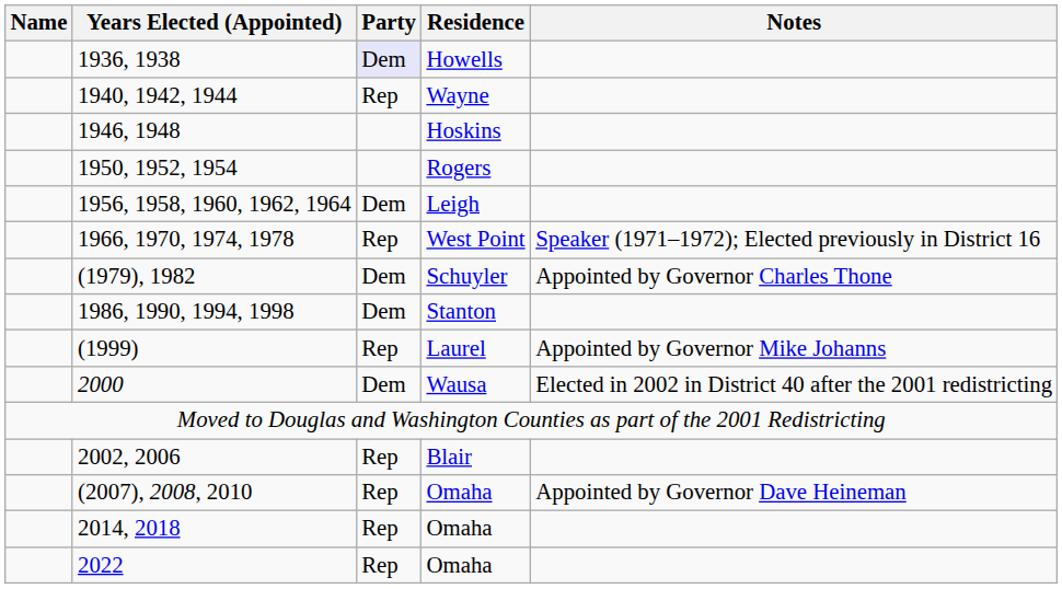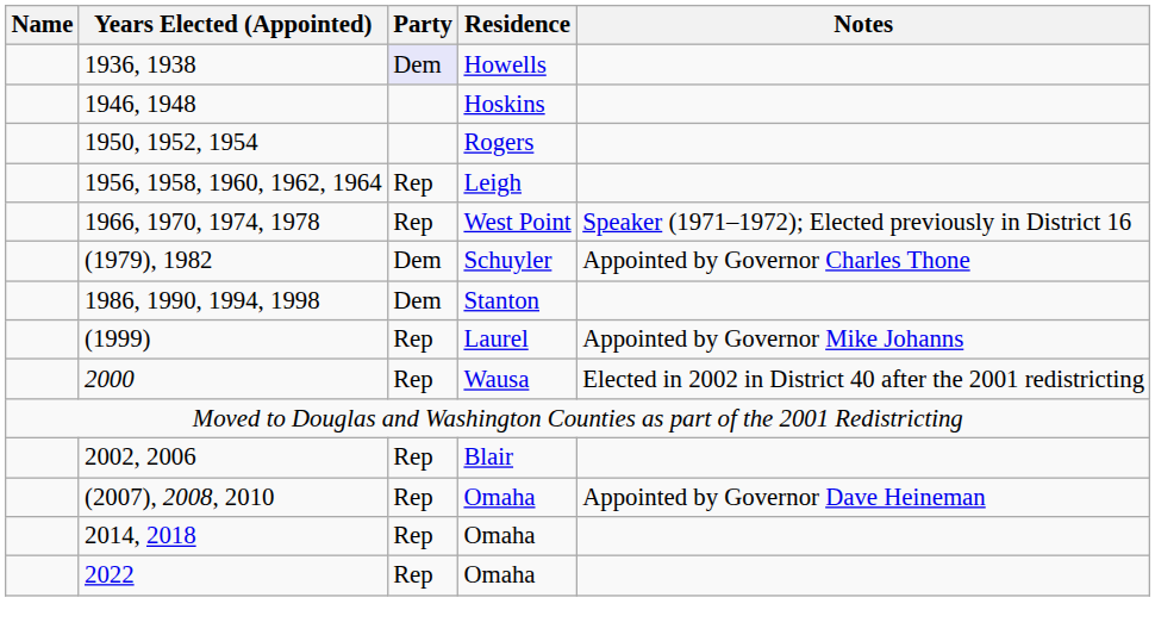 <table class="wikitable sortable">
 <tr>
 <th>Name</th>
 <th>Years Elected (Appointed)</th>
 <th>Party</th>
 <th>Residence</th>
 <th>Notes</th>
 </tr>
 <tr>
 <td></td>
 <td>1936, 1938</td>
 <td style="background: lavender;">Dem</td>
 <td><a href='#'>Howells</a></td>
-<td></td>
-</tr>
-<tr>
-<td></td>
-<td>1940, 1942, 1944</td>
-<td>Rep</td>
-<td><a href='#'>Wayne</a></td>
 <td></td>
 </tr>
 <tr>
 <td></td>
 <td>1946, 1948</td>
 <td></td>
 <td><a href='#'>Hoskins</a></td>
 <td></td>
 </tr>
 <tr>
 <td></td>
 <td>1950, 1952, 1954</td>
 <td></td>
 <td><a href='#'>Rogers</a></td>
 <td></td>
 </tr>
 <tr>
 <td></td>
 <td>1956, 1958, 1960, 1962, 1964</td>
-<td>Dem</td>
+<td>Rep</td>
 <td><a href='#'>Leigh</a></td>
 <td></td>
 </tr>
 <tr>
 <td></td>
 <td>1966, 1970, 1974, 1978</td>
 <td>Rep</td>
 <td><a href='#'>West Point</a></td>
 <td><a href='#'>Speaker</a> (1971–1972); Elected previously in District 16</td>
 </tr>
 <tr>
 <td></td>
 <td>(1979), 1982</td>
 <td>Dem</td>
 <td><a href='#'>Schuyler</a></td>
 <td>Appointed by Governor <a href='#'>Charles Thone</a></td>
 </tr>
 <tr>
 <td></td>
 <td>1986, 1990, 1994, 1998</td>
 <td>Dem</td>
 <td><a href='#'>Stanton</a></td>
 <td></td>
 </tr>
 <tr>
 <td></td>
 <td>(1999)</td>
 <td>Rep</td>
 <td><a href='#'>Laurel</a></td>
 <td>Appointed by Governor <a href='#'>Mike Johanns</a></td>
 </tr>
 <tr>
 <td></td>
 <td><em>2000</em></td>
-<td>Dem</td>
+<td>Rep</td>
 <td><a href='#'>Wausa</a></td>
 <td>Elected in 2002 in District 40 after the 2001 redistricting</td>
 </tr>
 <tr>
 <td colspan=5 style=text-align:center><em>Moved to Douglas and Washington Counties as part of the 2001 Redistricting</em></td>
 </tr>
 <tr>
 <td></td>
 <td>2002, 2006</td>
 <td>Rep</td>
 <td><a href='#'>Blair</a></td>
 <td></td>
 </tr>
 <tr>
 <td></td>
 <td>(2007), <em>2008</em>, 2010</td>
 <td>Rep</td>
 <td><a href='#'>Omaha</a></td>
 <td>Appointed by Governor <a href='#'>Dave Heineman</a></td>
 </tr>
 <tr>
 <td></td>
 <td>2014, <a href='#'>2018</a></td>
 <td>Rep</td>
 <td>Omaha</td>
 <td></td>
 </tr>
 <tr>
 <td></td>
 <td><a href='#'>2022</a></td>
 <td>Rep</td>
 <td>Omaha</td>
 <td></td>
 </tr>
 </table>
